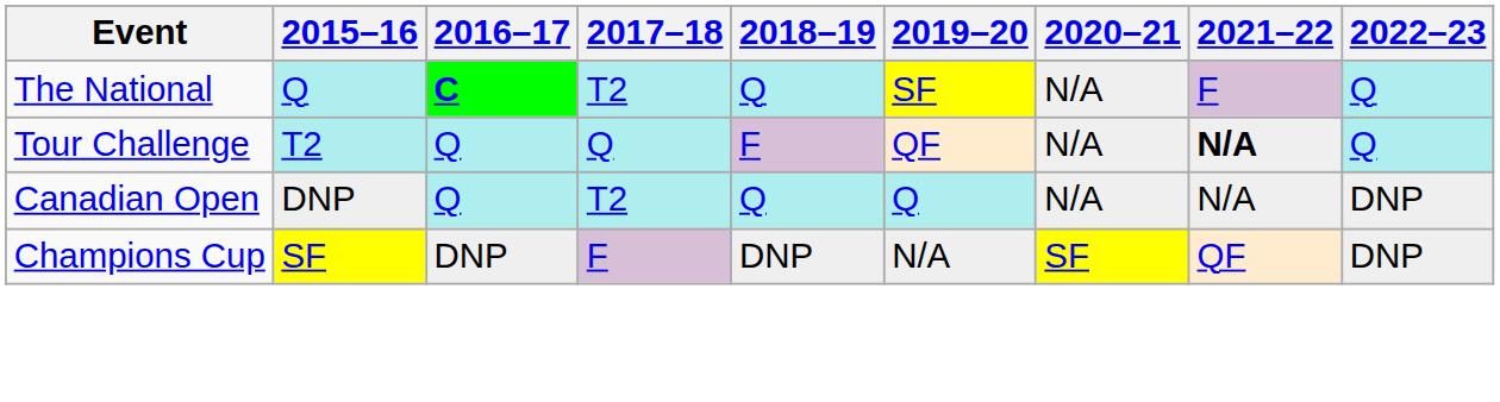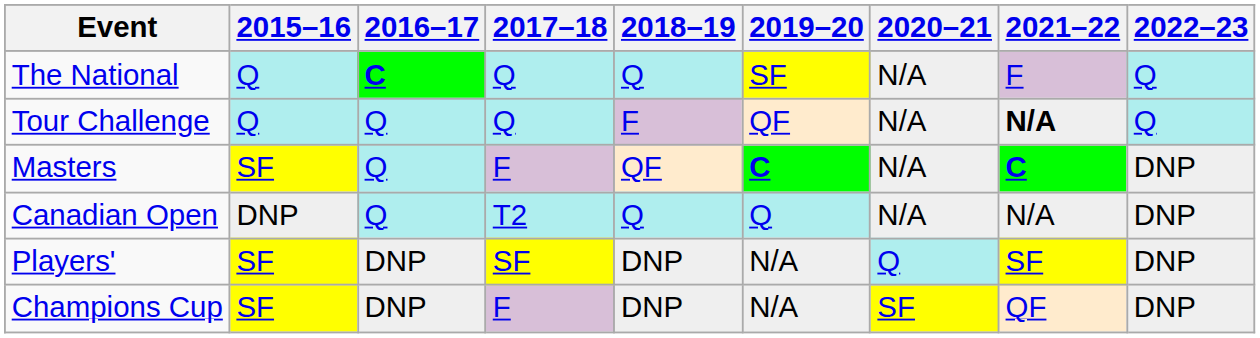 <table class="wikitable" border="1">
 <tr>
 <th>Event</th>
 <th><a href='#'>2015–16</a></th>
 <th><a href='#'>2016–17</a></th>
 <th><a href='#'>2017–18</a></th>
 <th><a href='#'>2018–19</a></th>
 <th><a href='#'>2019–20</a></th>
 <th><a href='#'>2020–21</a></th>
 <th><a href='#'>2021–22</a></th>
 <th><a href='#'>2022–23</a></th>
 </tr>
 <tr>
 <td><a href='#'>The National</a></td>
 <td style="background:#afeeee;"><a href='#'>Q</a></td>
 <td style="background:#00ff00;"><strong><a href='#'>C</a></strong></td>
-<td style="background:#afeeee;"><a href='#'>T2</a></td>
+<td style="background:#afeeee;"><a href='#'>Q</a></td>
 <td style="background:#afeeee;"><a href='#'>Q</a></td>
 <td style="background:yellow;"><a href='#'>SF</a></td>
 <td style="background:#EFEFEF;">N/A</td>
 <td style="background:#D8BFD8;"><a href='#'>F</a></td>
 <td style="background:#afeeee;"><a href='#'>Q</a></td>
 </tr>
 <tr>
 <td><a href='#'>Tour Challenge</a></td>
-<td style="background:#afeeee;"><a href='#'>T2</a></td>
+<td style="background:#afeeee;"><a href='#'>Q</a></td>
 <td style="background:#afeeee;"><a href='#'>Q</a></td>
 <td style="background:#afeeee;"><a href='#'>Q</a></td>
 <td style="background:thistle;"><a href='#'>F</a></td>
 <td style="background:#ffebcd;"><a href='#'>QF</a></td>
 <td style="background:#EFEFEF;">N/A</td>
 <td style="background:#EFEFEF;"><strong>N/A</strong></td>
 <td style="background:#afeeee;"><a href='#'>Q</a></td>
+</tr>
+<tr>
+<td><a href='#'>Masters</a></td>
+<td style="background:yellow;"><a href='#'>SF</a></td>
+<td style="background:#afeeee;"><a href='#'>Q</a></td>
+<td style="background:thistle;"><a href='#'>F</a></td>
+<td style="background:#ffebcd;"><a href='#'>QF</a></td>
+<td style="background:#0f0;"><strong><a href='#'>C</a></strong></td>
+<td style="background:#EFEFEF;">N/A</td>
+<td style="background:#0f0;"><strong><a href='#'>C</a></strong></td>
+<td style="background:#EFEFEF;">DNP</td>
 </tr>
 <tr>
 <td><a href='#'>Canadian Open</a></td>
 <td style="background:#EFEFEF;">DNP</td>
 <td style="background:#afeeee;"><a href='#'>Q</a></td>
 <td style="background:#afeeee;"><a href='#'>T2</a></td>
 <td style="background:#afeeee;"><a href='#'>Q</a></td>
 <td style="background:#afeeee;"><a href='#'>Q</a></td>
 <td style="background:#EFEFEF;">N/A</td>
 <td style="background:#EFEFEF;">N/A</td>
+<td style="background:#EFEFEF;">DNP</td>
+</tr>
+<tr>
+<td><a href='#'>Players'</a></td>
+<td style="background:yellow;"><a href='#'>SF</a></td>
+<td style="background:#EFEFEF;">DNP</td>
+<td style="background:yellow;"><a href='#'>SF</a></td>
+<td style="background:#EFEFEF;">DNP</td>
+<td style="background:#EFEFEF;">N/A</td>
+<td style="background:#afeeee;"><a href='#'>Q</a></td>
+<td style="background:yellow;"><a href='#'>SF</a></td>
 <td style="background:#EFEFEF;">DNP</td>
 </tr>
 <tr>
 <td><a href='#'>Champions Cup</a></td>
 <td style="background:yellow;"><a href='#'>SF</a></td>
 <td style="background:#EFEFEF;">DNP</td>
 <td style="background:thistle;"><a href='#'>F</a></td>
 <td style="background:#EFEFEF;">DNP</td>
 <td style="background:#EFEFEF;">N/A</td>
 <td style="background:yellow;"><a href='#'>SF</a></td>
 <td style="background:#ffebcd;"><a href='#'>QF</a></td>
 <td style="background:#EFEFEF;">DNP</td>
 </tr>
 </table>
